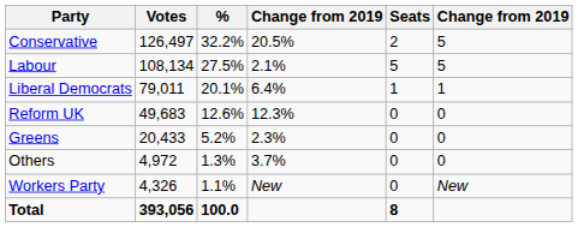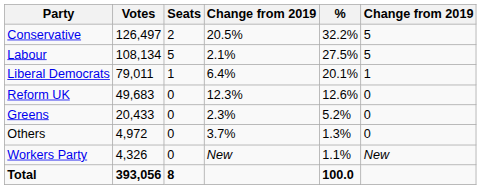 <table class="wikitable">
 <tr>
 <th>Party</th>
 <th>Votes</th>
+<th>Seats</th>
+<th>Change from 2019</th>
 <th>%</th>
-<th>Change from 2019</th>
-<th>Seats</th>
 <th>Change from 2019</th>
 </tr>
 <tr>
 <td><a href='#'>Conservative</a></td>
 <td>126,497</td>
+<td>2</td>
+<td>20.5%</td>
 <td>32.2%</td>
-<td>20.5%</td>
-<td>2</td>
 <td>5</td>
 </tr>
 <tr>
 <td><a href='#'>Labour</a></td>
 <td>108,134</td>
+<td>5</td>
+<td>2.1%</td>
 <td>27.5%</td>
-<td>2.1%</td>
-<td>5</td>
 <td>5</td>
 </tr>
 <tr>
 <td><a href='#'>Liberal Democrats</a></td>
 <td>79,011</td>
+<td>1</td>
+<td>6.4%</td>
 <td>20.1%</td>
-<td>6.4%</td>
-<td>1</td>
 <td>1</td>
 </tr>
 <tr>
 <td><a href='#'>Reform UK</a></td>
 <td>49,683</td>
+<td>0</td>
+<td>12.3%</td>
 <td>12.6%</td>
-<td>12.3%</td>
-<td>0</td>
 <td>0</td>
 </tr>
 <tr>
 <td><a href='#'>Greens</a></td>
 <td>20,433</td>
+<td>0</td>
+<td>2.3%</td>
 <td>5.2%</td>
-<td>2.3%</td>
-<td>0</td>
 <td>0</td>
 </tr>
 <tr>
 <td>Others</td>
 <td>4,972</td>
+<td>0</td>
+<td>3.7%</td>
 <td>1.3%</td>
-<td>3.7%</td>
-<td>0</td>
 <td>0</td>
 </tr>
 <tr>
 <td><a href='#'>Workers Party</a></td>
 <td>4,326</td>
+<td>0</td>
+<td><em>New</em></td>
 <td>1.1%</td>
-<td><em>New</em></td>
-<td>0</td>
 <td><em>New</em></td>
 </tr>
 <tr>
 <td><strong>Total</strong></td>
 <td><strong>393,056</strong></td>
+<td><strong>8</strong></td>
+<td></td>
 <td><strong>100.0</strong></td>
-<td></td>
-<td><strong>8</strong></td>
 <td></td>
 </tr>
 </table>
